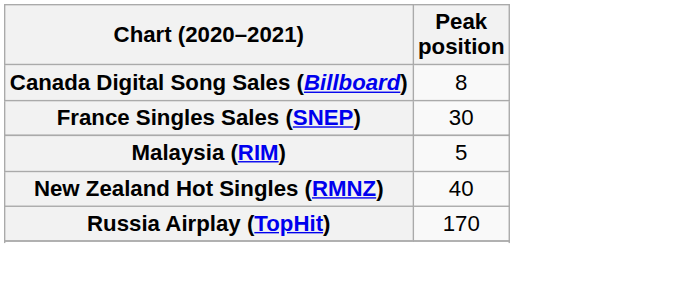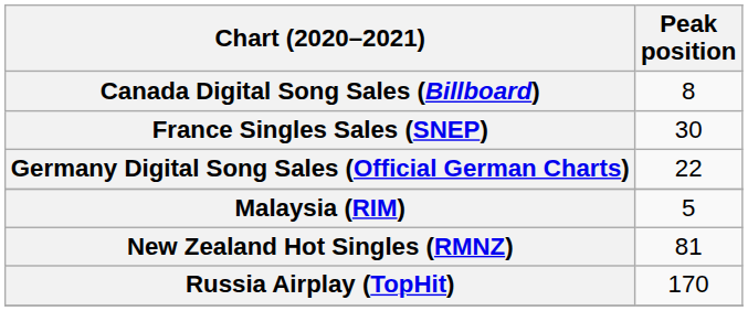 <table class="wikitable sortable plainrowheaders" style="text-align:center">
 <tr>
 <th scope="col">Chart (2020–2021)</th>
 <th scope="col">Peak<br>position</th>
 </tr>
 <tr>
 <th scope="row">Canada Digital Song Sales (<em><a href='#'>Billboard</a></em>)</th>
 <td>8</td>
 </tr>
 <tr>
 <th scope="row">France Singles Sales (<a href='#'>SNEP</a>)</th>
 <td align="center">30</td>
 </tr>
 <tr>
+<th scope="row">Germany Digital Song Sales (<a href='#'>Official German Charts</a>)</th>
+<td>22</td>
+</tr>
+<tr>
 </tr>
 <tr>
 <th scope="row">Malaysia (<a href='#'>RIM</a>)</th>
 <td>5</td>
 </tr>
 <tr>
 <th scope="row">New Zealand Hot Singles (<a href='#'>RMNZ</a>)</th>
-<td>40</td>
+<td>81</td>
 </tr>
 <tr>
 <th scope="row">Russia Airplay (<a href='#'>TopHit</a>)</th>
 <td>170</td>
 </tr>
 <tr>
 </tr>
 <tr>
 </tr>
 </table>
